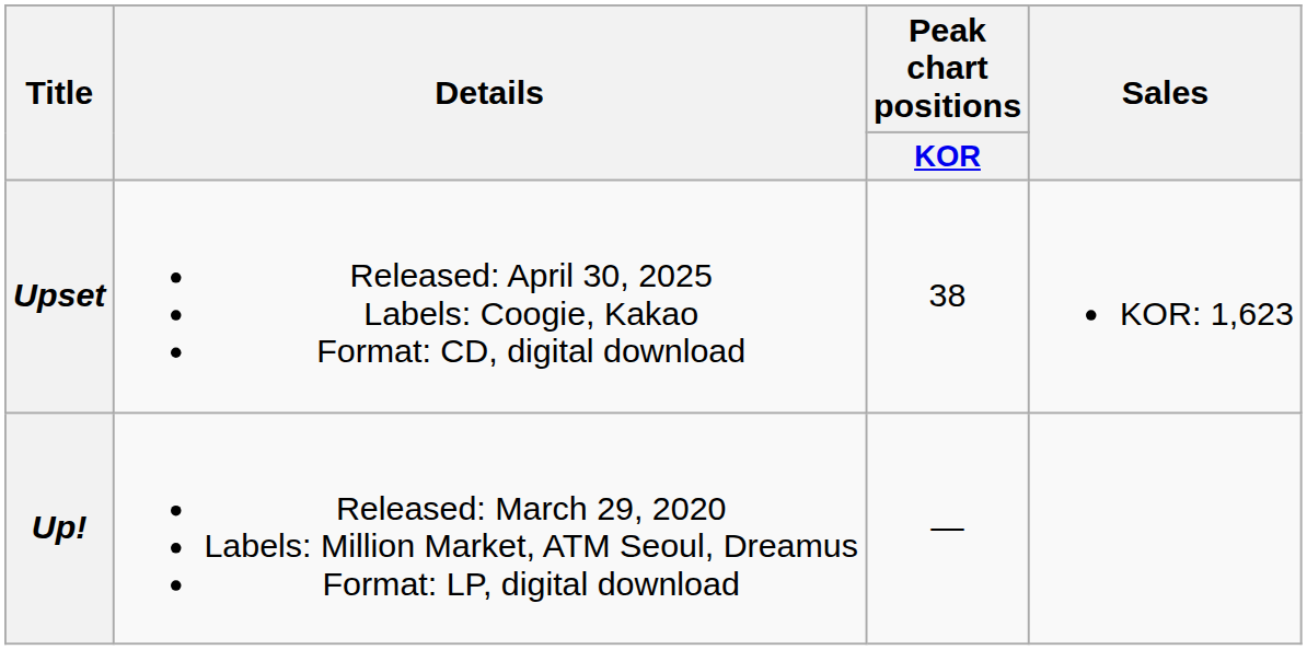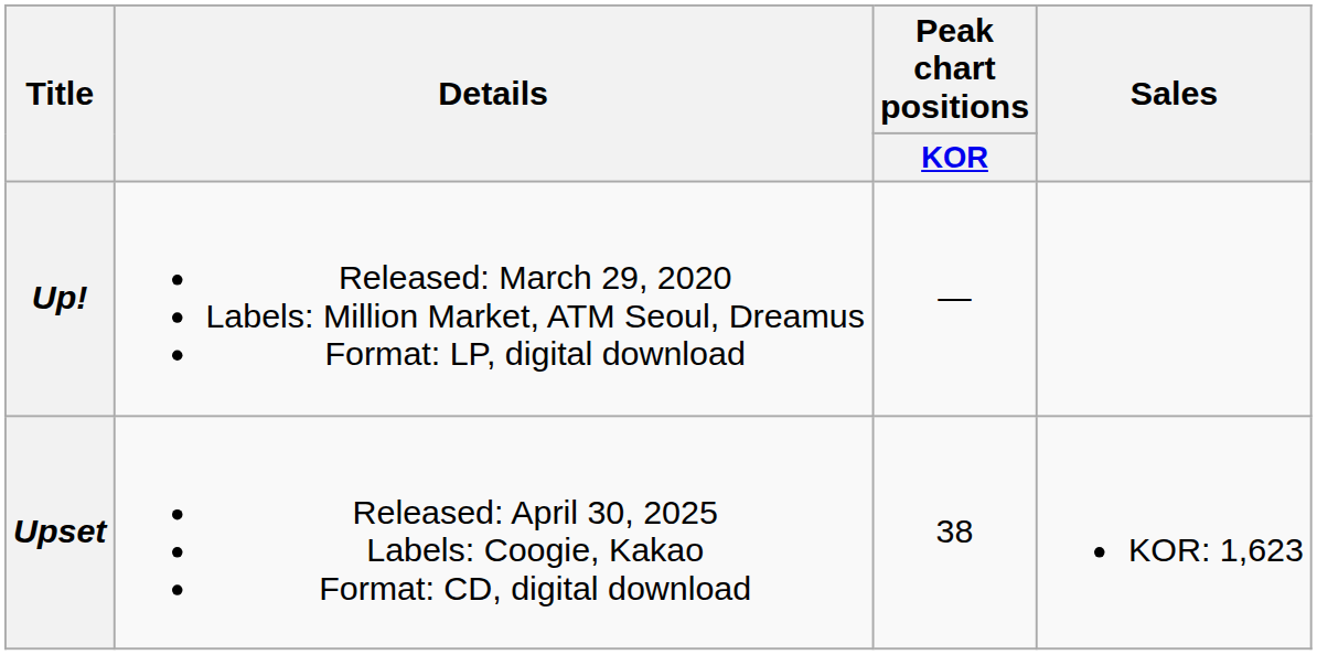 <table class="wikitable plainrowheaders" style="text-align:center">
 <tr>
 <th scope="col" rowspan="2">Title</th>
 <th scope="col" rowspan="2">Details</th>
 <th scope="col" colspan="1">Peak chart positions</th>
 <th scope="col" rowspan="2">Sales</th>
 </tr>
 <tr>
 <th scope="col" style="width:3em; font-size:90%"><a href='#'>KOR</a><br></th>
 </tr>
 <tr>
+<th scope="row"><em>Up!</em></th>
+<td><br><ul><li>Released: March 29, 2020</li><li>Labels: Million Market, ATM Seoul, Dreamus</li><li>Format: LP, digital download</li></ul></td>
+<td>—</td>
+<td></td>
+</tr>
+<tr>
 <th scope="row"><em>Upset</em></th>
 <td><br><ul><li>Released: April 30, 2025</li><li>Labels: Coogie, Kakao</li><li>Format: CD, digital download</li></ul></td>
 <td>38</td>
 <td><br><ul><li>KOR: 1,623</li></ul></td>
 </tr>
-<tr>
-<th scope="row"><em>Up!</em></th>
-<td><br><ul><li>Released: March 29, 2020</li><li>Labels: Million Market, ATM Seoul, Dreamus</li><li>Format: LP, digital download</li></ul></td>
-<td>—</td>
-<td></td>
-</tr>
 </table>
